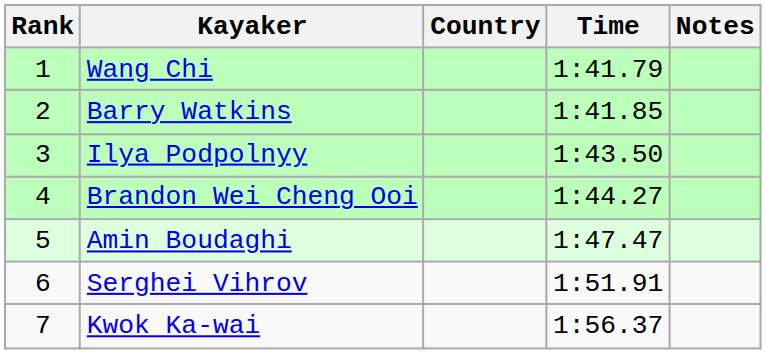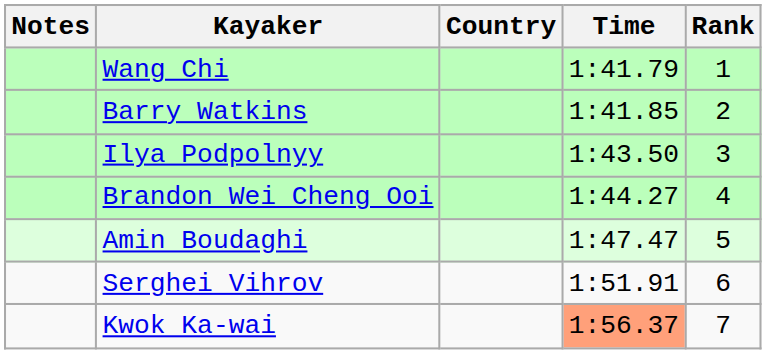 <table class="wikitable" style="text-align:center">
 <tr>
-<th>Rank</th>
+<th>Notes</th>
 <th>Kayaker</th>
 <th>Country</th>
 <th>Time</th>
-<th>Notes</th>
+<th>Rank</th>
 </tr>
 <tr bgcolor=bbffbb>
-<td>1</td>
+<td></td>
 <td align="left"><a href='#'>Wang Chi</a></td>
 <td align="left"></td>
 <td>1:41.79</td>
-<td></td>
+<td>1</td>
 </tr>
 <tr bgcolor=bbffbb>
-<td>2</td>
+<td></td>
 <td align="left"><a href='#'>Barry Watkins</a></td>
 <td align="left"></td>
 <td>1:41.85</td>
-<td></td>
+<td>2</td>
 </tr>
 <tr bgcolor=bbffbb>
-<td>3</td>
+<td></td>
 <td align="left"><a href='#'>Ilya Podpolnyy</a></td>
 <td align="left"></td>
 <td>1:43.50</td>
-<td></td>
+<td>3</td>
 </tr>
 <tr bgcolor=bbffbb>
-<td>4</td>
+<td></td>
 <td align="left"><a href='#'>Brandon Wei Cheng Ooi</a></td>
 <td align="left"></td>
 <td>1:44.27</td>
-<td></td>
+<td>4</td>
 </tr>
 <tr bgcolor=ddffdd>
-<td>5</td>
+<td></td>
 <td align="left"><a href='#'>Amin Boudaghi</a></td>
 <td align="left"></td>
 <td>1:47.47</td>
-<td></td>
+<td>5</td>
 </tr>
 <tr>
-<td>6</td>
+<td></td>
 <td align="left"><a href='#'>Serghei Vihrov</a></td>
 <td align="left"></td>
 <td>1:51.91</td>
-<td></td>
+<td>6</td>
 </tr>
 <tr>
-<td>7</td>
+<td></td>
 <td align="left"><a href='#'>Kwok Ka-wai</a></td>
 <td align="left"></td>
-<td>1:56.37</td>
-<td></td>
+<td style="background: lightsalmon;">1:56.37</td>
+<td>7</td>
 </tr>
 </table>
